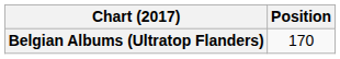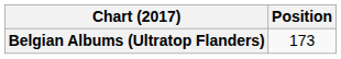 <table class="wikitable plainrowheaders" style="text-align:center">
 <tr>
 <th scope="col">Chart (2017)</th>
 <th scope="col">Position</th>
 </tr>
 <tr>
 <th scope="row">Belgian Albums (Ultratop Flanders)</th>
-<td>170</td>
+<td>173</td>
 </tr>
 </table>
